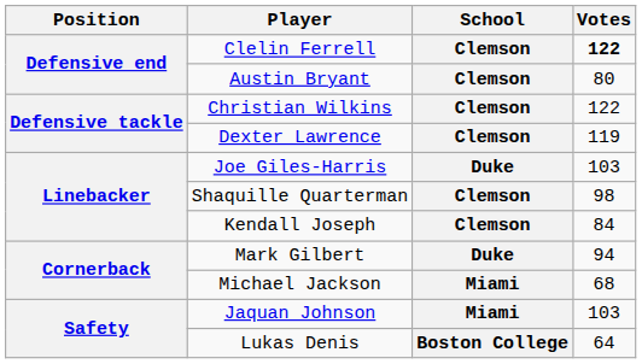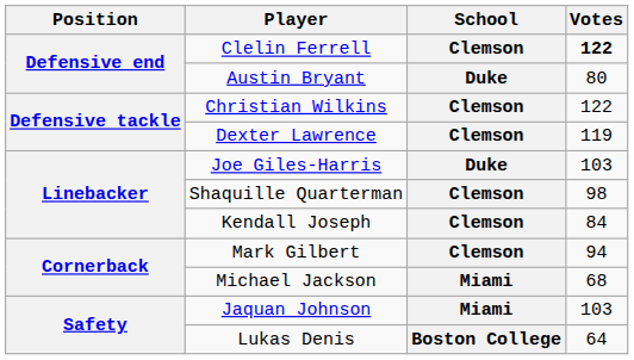 <table class="wikitable" style="text-align: center;">
 <tr>
 <th>Position</th>
 <th>Player</th>
 <th>School</th>
 <th>Votes</th>
 </tr>
 <tr>
 <th rowspan="2"><a href='#'>Defensive end</a></th>
 <td><a href='#'>Clelin Ferrell</a></td>
 <th style=>Clemson</th>
 <td><strong>122</strong></td>
 </tr>
 <tr>
 <td><a href='#'>Austin Bryant</a></td>
-<th style=>Clemson</th>
+<th style=>Duke</th>
 <td>80</td>
 </tr>
 <tr>
 <th rowspan="2"><a href='#'>Defensive tackle</a></th>
 <td><a href='#'>Christian Wilkins</a></td>
 <th style=>Clemson</th>
 <td>122</td>
 </tr>
 <tr>
 <td><a href='#'>Dexter Lawrence</a></td>
 <th style=>Clemson</th>
 <td>119</td>
 </tr>
 <tr>
 <th rowspan="3"><a href='#'>Linebacker</a></th>
 <td><a href='#'>Joe Giles-Harris</a></td>
 <th style=>Duke</th>
 <td>103</td>
 </tr>
 <tr>
 <td>Shaquille Quarterman</td>
 <th style=>Clemson</th>
 <td>98</td>
 </tr>
 <tr>
 <td>Kendall Joseph</td>
 <th style=>Clemson</th>
 <td>84</td>
 </tr>
 <tr>
 <th rowspan="2"><a href='#'>Cornerback</a></th>
 <td>Mark Gilbert</td>
-<th style=>Duke</th>
+<th style=>Clemson</th>
 <td>94</td>
 </tr>
 <tr>
 <td>Michael Jackson</td>
 <th style=>Miami</th>
 <td>68</td>
 </tr>
 <tr>
 <th rowspan="2"><a href='#'>Safety</a></th>
 <td><a href='#'>Jaquan Johnson</a></td>
 <th style=>Miami</th>
 <td>103</td>
 </tr>
 <tr>
 <td>Lukas Denis</td>
 <th style=>Boston College</th>
 <td>64</td>
 </tr>
 </table>
